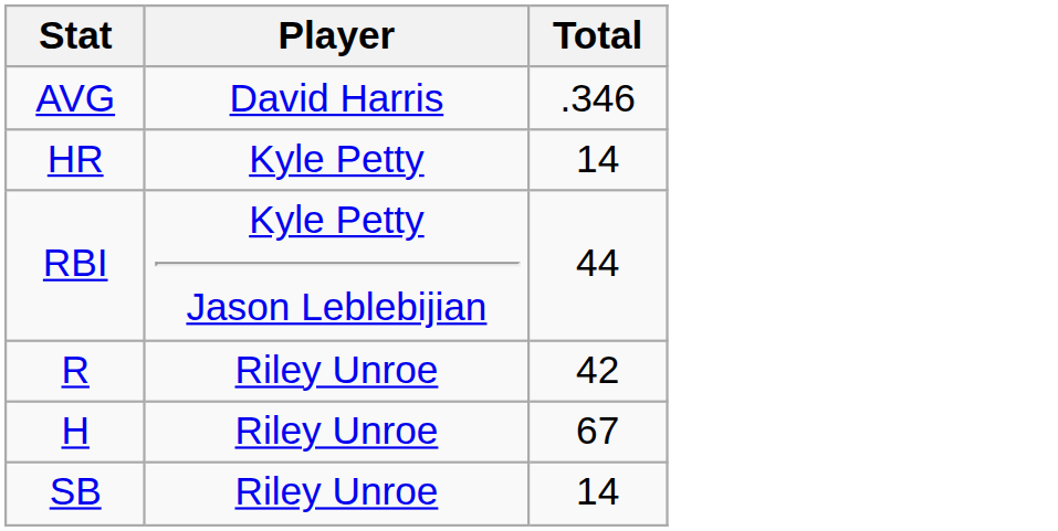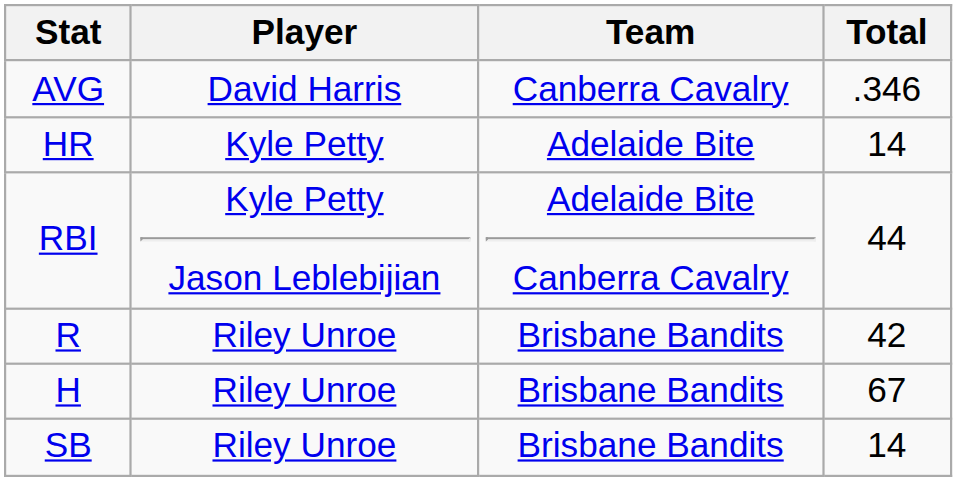 <table class="wikitable" style="text-align:center;">
 <tr>
 <th scope="col" width=50>Stat</th>
 <th scope="col" width=150>Player</th>
+<th scope="col" width=150>Team</th>
 <th scope="col" width=50>Total</th>
 </tr>
 <tr>
 <td><a href='#'>AVG</a></td>
 <td><a href='#'>David Harris</a></td>
+<td><a href='#'>Canberra Cavalry</a></td>
 <td>.346</td>
 </tr>
 <tr>
 <td><a href='#'>HR</a></td>
 <td><a href='#'>Kyle Petty</a></td>
+<td><a href='#'>Adelaide Bite</a></td>
 <td>14</td>
 </tr>
 <tr>
 <td><a href='#'>RBI</a></td>
 <td><div><a href='#'>Kyle Petty</a></div><hr><div><a href='#'>Jason Leblebijian</a></div></td>
+<td><div><a href='#'>Adelaide Bite</a></div><hr><div><a href='#'>Canberra Cavalry</a></div></td>
 <td>44</td>
 </tr>
 <tr>
 <td><a href='#'>R</a></td>
 <td><a href='#'>Riley Unroe</a></td>
+<td><a href='#'>Brisbane Bandits</a></td>
 <td>42</td>
 </tr>
 <tr>
 <td><a href='#'>H</a></td>
 <td><a href='#'>Riley Unroe</a></td>
+<td><a href='#'>Brisbane Bandits</a></td>
 <td>67</td>
 </tr>
 <tr>
 <td><a href='#'>SB</a></td>
 <td><a href='#'>Riley Unroe</a></td>
+<td><a href='#'>Brisbane Bandits</a></td>
 <td>14</td>
 </tr>
 </table>
